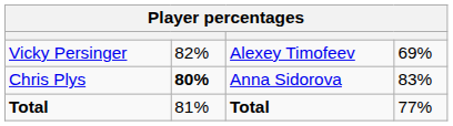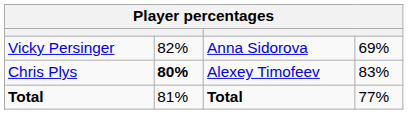 <table class="wikitable">
 <tr>
 <th colspan=4 width=400>Player percentages</th>
 </tr>
 <tr>
 <th colspan=2 width=200 style="white-space:nowrap;"></th>
 <th colspan=2 width=200 style="white-space:nowrap;"></th>
 </tr>
 <tr>
 <td><a href='#'>Vicky Persinger</a></td>
 <td>82%</td>
-<td><a href='#'>Alexey Timofeev</a></td>
+<td><a href='#'>Anna Sidorova</a></td>
 <td>69%</td>
 </tr>
 <tr>
 <td><a href='#'>Chris Plys</a></td>
 <td><strong>80%</strong></td>
-<td><a href='#'>Anna Sidorova</a></td>
+<td><a href='#'>Alexey Timofeev</a></td>
 <td>83%</td>
 </tr>
 <tr>
 <td><strong>Total</strong></td>
 <td>81%</td>
 <td><strong>Total</strong></td>
 <td>77%</td>
 </tr>
 </table>
